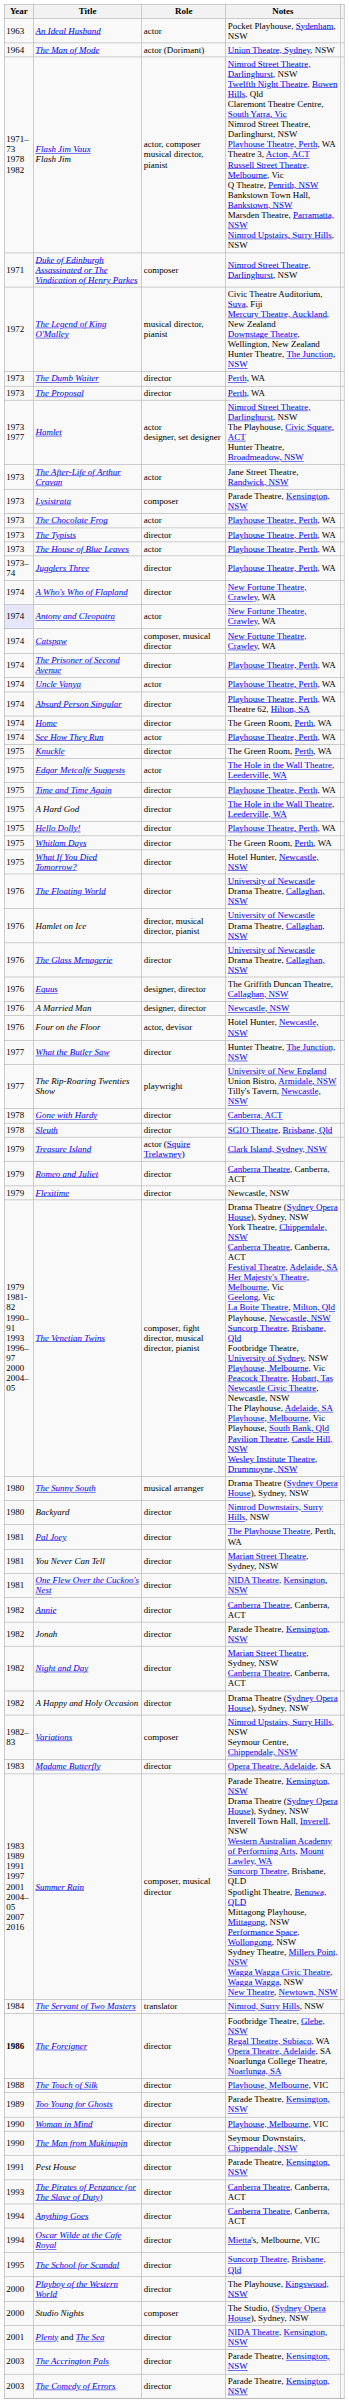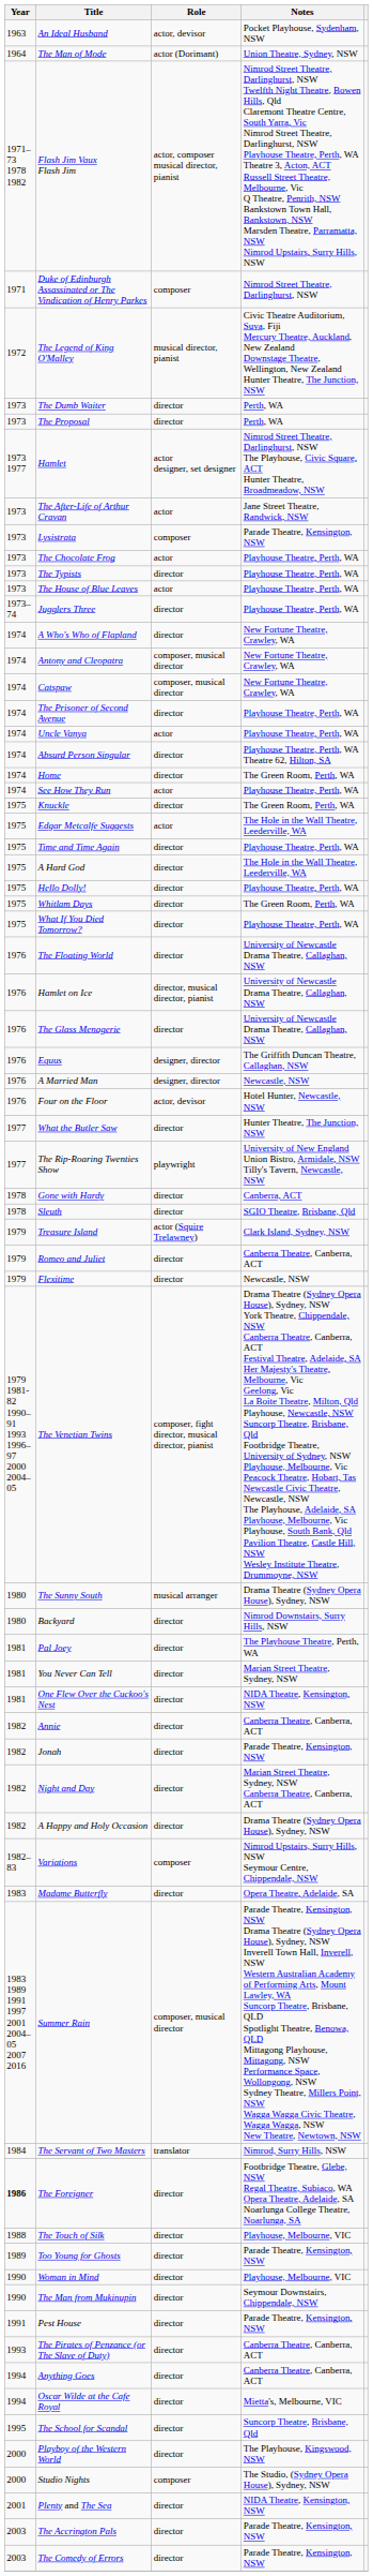 <table class="wikitable sortable">
 <tr>
 <th>Year</th>
 <th>Title</th>
 <th>Role</th>
 <th>Notes</th>
 <th class=unsortable></th>
 </tr>
 <tr>
 <td>1963</td>
 <td><em><a href='#'>An Ideal Husband</a></em></td>
-<td>actor</td>
+<td>actor, devisor</td>
 <td>Pocket Playhouse, <a href='#'>Sydenham</a>, NSW</td>
 <td></td>
 </tr>
 <tr>
 <td>1964</td>
 <td><em><a href='#'>The Man of Mode</a></em></td>
 <td>actor (Dorimant)</td>
 <td><a href='#'>Union Theatre, Sydney</a>, NSW</td>
 <td></td>
 </tr>
 <tr>
 <td>1971–73<br>1978<br>1982</td>
 <td><em><a href='#'>Flash Jim Vaux</a></em><br><em>Flash Jim</em></td>
 <td>actor, composer<br>musical director, pianist</td>
 <td><a href='#'>Nimrod Street Theatre, Darlinghurst</a>, NSW<br><a href='#'>Twelfth Night Theatre</a>, <a href='#'>Bowen Hills</a>, Qld<br>Claremont Theatre Centre, <a href='#'>South Yarra, Vic</a><br>Nimrod Street Theatre, Darlinghurst, NSW<br><a href='#'>Playhouse Theatre, Perth</a>, WA<br>Theatre 3, <a href='#'>Acton, ACT</a><br><a href='#'>Russell Street Theatre, Melbourne</a>, Vic<br>Q Theatre, <a href='#'>Penrith, NSW</a><br>Bankstown Town Hall, <a href='#'>Bankstown, NSW</a><br>Marsden Theatre, <a href='#'>Parramatta, NSW</a><br><a href='#'>Nimrod Upstairs, Surry Hills</a>, NSW</td>
 <td><br><br><br><br><br><br><br><br><br><br></td>
 </tr>
 <tr>
 <td>1971</td>
 <td><em><a href='#'>Duke of Edinburgh Assassinated or The Vindication of Henry Parkes</a></em></td>
 <td>composer</td>
 <td><a href='#'>Nimrod Street Theatre, Darlinghurst</a>, NSW</td>
 <td></td>
 </tr>
 <tr>
 <td>1972</td>
 <td><em><a href='#'>The Legend of King O'Malley</a></em></td>
 <td>musical director, pianist</td>
 <td>Civic Theatre Auditorium, <a href='#'>Suva</a>, Fiji<br><a href='#'>Mercury Theatre, Auckland</a>, New Zealand<br><a href='#'>Downstage Theatre</a>, Wellington, New Zealand<br>Hunter Theatre, <a href='#'>The Junction, NSW</a></td>
 <td><br><br><br></td>
 </tr>
 <tr>
 <td>1973</td>
 <td><em><a href='#'>The Dumb Waiter</a></em></td>
 <td>director</td>
 <td><a href='#'>Perth</a>, WA</td>
 <td></td>
 </tr>
 <tr>
 <td>1973</td>
 <td><em><a href='#'>The Proposal</a></em></td>
 <td>director</td>
 <td><a href='#'>Perth</a>, WA</td>
 <td></td>
 </tr>
 <tr>
 <td>1973<br>1977</td>
 <td><em><a href='#'>Hamlet</a></em></td>
 <td>actor<br>designer, set designer</td>
 <td><a href='#'>Nimrod Street Theatre, Darlinghurst</a>, NSW<br>The Playhouse, <a href='#'>Civic Square, ACT</a><br>Hunter Theatre, <a href='#'>Broadmeadow, NSW</a></td>
 <td><br><br></td>
 </tr>
 <tr>
 <td>1973</td>
 <td><em><a href='#'>The After-Life of Arthur Cravan</a></em></td>
 <td>actor</td>
 <td>Jane Street Theatre, <a href='#'>Randwick, NSW</a></td>
 <td></td>
 </tr>
 <tr>
 <td>1973</td>
 <td><em><a href='#'>Lysistrata</a></em></td>
 <td>composer</td>
 <td>Parade Theatre, <a href='#'>Kensington, NSW</a></td>
 <td></td>
 </tr>
 <tr>
 <td>1973</td>
 <td><em><a href='#'>The Chocolate Frog </a></em></td>
 <td>actor</td>
 <td><a href='#'>Playhouse Theatre, Perth</a>, WA</td>
 <td></td>
 </tr>
 <tr>
 <td>1973</td>
 <td><em><a href='#'>The Typists</a></em></td>
 <td>director</td>
 <td><a href='#'>Playhouse Theatre, Perth</a>, WA</td>
 <td></td>
 </tr>
 <tr>
 <td>1973</td>
 <td><em><a href='#'>The House of Blue Leaves</a></em></td>
 <td>actor</td>
 <td><a href='#'>Playhouse Theatre, Perth</a>, WA</td>
 <td></td>
 </tr>
 <tr>
 <td>1973–74</td>
 <td><em><a href='#'>Jugglers Three</a></em></td>
 <td>director</td>
 <td><a href='#'>Playhouse Theatre, Perth</a>, WA</td>
 <td></td>
 </tr>
 <tr>
 <td>1974</td>
 <td><em><a href='#'>A Who's Who of Flapland</a></em></td>
 <td>director</td>
 <td><a href='#'>New Fortune Theatre, Crawley</a>, WA</td>
 <td></td>
 </tr>
 <tr>
-<td style="background: lavender;">1974</td>
+<td>1974</td>
 <td><em><a href='#'>Antony and Cleopatra</a></em></td>
-<td>actor</td>
+<td>composer, musical director</td>
 <td><a href='#'>New Fortune Theatre, Crawley</a>, WA</td>
 <td></td>
 </tr>
 <tr>
 <td>1974</td>
 <td><em><a href='#'>Catspaw</a></em></td>
 <td>composer, musical director</td>
 <td><a href='#'>New Fortune Theatre, Crawley</a>, WA</td>
 <td></td>
 </tr>
 <tr>
 <td>1974</td>
 <td><em><a href='#'>The Prisoner of Second Avenue</a></em></td>
 <td>director</td>
 <td><a href='#'>Playhouse Theatre, Perth</a>, WA</td>
 <td></td>
 </tr>
 <tr>
 <td>1974</td>
 <td><em><a href='#'>Uncle Vanya</a></em></td>
 <td>actor</td>
 <td><a href='#'>Playhouse Theatre, Perth</a>, WA</td>
 <td></td>
 </tr>
 <tr>
 <td>1974</td>
 <td><em><a href='#'>Absurd Person Singular</a></em></td>
 <td>director</td>
 <td><a href='#'>Playhouse Theatre, Perth</a>, WA<br>Theatre 62, <a href='#'>Hilton, SA</a></td>
 <td><br></td>
 </tr>
 <tr>
 <td>1974</td>
 <td><em><a href='#'>Home</a></em></td>
 <td>director</td>
 <td>The Green Room, <a href='#'>Perth</a>, WA</td>
 <td></td>
 </tr>
 <tr>
 <td>1974</td>
 <td><em><a href='#'>See How They Run</a></em></td>
 <td>actor</td>
 <td><a href='#'>Playhouse Theatre, Perth</a>, WA</td>
 <td></td>
 </tr>
 <tr>
 <td>1975</td>
 <td><em><a href='#'>Knuckle</a></em></td>
 <td>director</td>
 <td>The Green Room, <a href='#'>Perth</a>, WA</td>
 <td></td>
 </tr>
 <tr>
 <td>1975</td>
 <td><em><a href='#'>Edgar Metcalfe Suggests</a></em></td>
 <td>actor</td>
 <td><a href='#'>The Hole in the Wall Theatre</a>, <a href='#'>Leederville, WA</a></td>
 <td></td>
 </tr>
 <tr>
 <td>1975</td>
 <td><em><a href='#'>Time and Time Again</a></em></td>
 <td>director</td>
 <td><a href='#'>Playhouse Theatre, Perth</a>, WA</td>
 <td></td>
 </tr>
 <tr>
 <td>1975</td>
 <td><em>A Hard God</em></td>
 <td>director</td>
 <td><a href='#'>The Hole in the Wall Theatre</a>, <a href='#'>Leederville, WA</a></td>
 <td></td>
 </tr>
 <tr>
 <td>1975</td>
 <td><em><a href='#'>Hello Dolly!</a></em></td>
 <td>director</td>
 <td><a href='#'>Playhouse Theatre, Perth</a>, WA</td>
 <td><br></td>
 </tr>
 <tr>
 <td>1975</td>
 <td><em><a href='#'>Whitlam Days</a></em></td>
 <td>director</td>
 <td>The Green Room, <a href='#'>Perth</a>, WA</td>
 <td></td>
 </tr>
 <tr>
 <td>1975</td>
 <td><em><a href='#'>What If You Died Tomorrow?</a></em></td>
 <td>director</td>
-<td>Hotel Hunter, <a href='#'>Newcastle, NSW</a></td>
+<td><a href='#'>Playhouse Theatre, Perth</a>, WA</td>
 <td></td>
 </tr>
 <tr>
 <td>1976</td>
 <td><em><a href='#'>The Floating World</a></em></td>
 <td>director</td>
 <td><a href='#'>University of Newcastle</a> Drama Theatre, <a href='#'>Callaghan, NSW</a></td>
 <td></td>
 </tr>
 <tr>
 <td>1976</td>
 <td><em>Hamlet on Ice</em></td>
 <td>director, musical director, pianist</td>
 <td><a href='#'>University of Newcastle</a> Drama Theatre, <a href='#'>Callaghan, NSW</a></td>
 <td></td>
 </tr>
 <tr>
 <td>1976</td>
 <td><em><a href='#'>The Glass Menagerie</a></em></td>
 <td>director</td>
 <td><a href='#'>University of Newcastle</a> Drama Theatre, <a href='#'>Callaghan, NSW</a></td>
 <td></td>
 </tr>
 <tr>
 <td>1976</td>
 <td><em><a href='#'>Equus</a></em></td>
 <td>designer, director</td>
 <td>The Griffith Duncan Theatre, <a href='#'>Callaghan, NSW</a></td>
 <td></td>
 </tr>
 <tr>
 <td>1976</td>
 <td><em>A Married Man</em></td>
 <td>designer, director</td>
 <td><a href='#'>Newcastle, NSW</a></td>
 <td></td>
 </tr>
 <tr>
 <td>1976</td>
 <td><em>Four on the Floor</em></td>
 <td>actor, devisor</td>
 <td>Hotel Hunter, <a href='#'>Newcastle, NSW</a></td>
 <td></td>
 </tr>
 <tr>
 <td>1977</td>
 <td><em><a href='#'>What the Butler Saw</a></em></td>
 <td>director</td>
 <td>Hunter Theatre, <a href='#'>The Junction, NSW</a></td>
 <td></td>
 </tr>
 <tr>
 <td>1977</td>
 <td><em>The Rip-Roaring Twenties Show</em></td>
 <td>playwright</td>
 <td><a href='#'>University of New England</a> Union Bistro, <a href='#'>Armidale, NSW</a><br>Tilly's Tavern, <a href='#'>Newcastle, NSW</a></td>
 <td><br></td>
 </tr>
 <tr>
 <td>1978</td>
 <td><em><a href='#'>Gone with Hardy</a></em></td>
 <td>director</td>
 <td><a href='#'>Canberra, ACT</a></td>
 <td></td>
 </tr>
 <tr>
 <td>1978</td>
 <td><em><a href='#'>Sleuth</a></em></td>
 <td>director</td>
 <td><a href='#'>SGIO Theatre</a>, <a href='#'>Brisbane, Qld</a></td>
 <td></td>
 </tr>
 <tr>
 <td>1979</td>
 <td><em><a href='#'>Treasure Island</a></em></td>
 <td>actor (<a href='#'>Squire Trelawney</a>)</td>
 <td><a href='#'>Clark Island, Sydney, NSW</a></td>
 <td></td>
 </tr>
 <tr>
 <td>1979</td>
 <td><em><a href='#'>Romeo and Juliet</a></em></td>
 <td>director</td>
 <td><a href='#'>Canberra Theatre</a>, Canberra, ACT</td>
 <td></td>
 </tr>
 <tr>
 <td>1979</td>
 <td><em><a href='#'>Flexitime</a></em></td>
 <td>director</td>
 <td>Newcastle, NSW</td>
 <td><br></td>
 </tr>
 <tr>
 <td>1979<br>1981-82<br>1990–91<br>1993<br>1996–97<br>2000<br>2004–05</td>
 <td><em><a href='#'>The Venetian Twins</a></em></td>
 <td>composer, fight director, musical director, pianist</td>
 <td>Drama Theatre (<a href='#'>Sydney Opera House</a>), Sydney, NSW<br>York Theatre, <a href='#'>Chippendale, NSW</a><br><a href='#'>Canberra Theatre</a>, Canberra, ACT<br><a href='#'>Festival Theatre</a>, <a href='#'>Adelaide, SA</a><br><a href='#'>Her Majesty's Theatre, Melbourne</a>, Vic<br><a href='#'>Geelong</a>, Vic<br><a href='#'>La Boite Theatre</a>, <a href='#'>Milton, Qld</a><br>Playhouse, <a href='#'>Newcastle, NSW</a><br><a href='#'>Suncorp Theatre</a>, <a href='#'>Brisbane, Qld</a><br>Footbridge Theatre, <a href='#'>University of Sydney</a>, NSW<br><a href='#'>Playhouse, Melbourne</a>, Vic<br><a href='#'>Peacock Theatre</a>, <a href='#'>Hobart, Tas</a><br><a href='#'>Newcastle Civic Theatre</a>, Newcastle, NSW<br>The Playhouse, <a href='#'>Adelaide, SA</a><br><a href='#'>Playhouse, Melbourne</a>, Vic<br>Playhouse, <a href='#'>South Bank, Qld</a><br><a href='#'>Pavilion Theatre</a>, <a href='#'>Castle Hill, NSW</a><br><a href='#'>Wesley Institute Theatre</a>, <a href='#'>Drummoyne, NSW</a></td>
 <td><br><br><br><br><br><br><br><br><br><br><br><br><br><br><br><br><br><br></td>
 </tr>
 <tr>
 <td>1980</td>
 <td><em><a href='#'>The Sunny South</a></em></td>
 <td>musical arranger</td>
 <td>Drama Theatre (<a href='#'>Sydney Opera House</a>), Sydney, NSW</td>
 <td></td>
 </tr>
 <tr>
 <td>1980</td>
 <td><em>Backyard</em></td>
 <td>director</td>
 <td><a href='#'>Nimrod Downstairs, Surry Hills</a>, NSW</td>
 <td></td>
 </tr>
 <tr>
 <td>1981</td>
 <td><em><a href='#'>Pal Joey</a></em></td>
 <td>director</td>
 <td><a href='#'>The Playhouse Theatre</a>, Perth, WA</td>
 <td></td>
 </tr>
 <tr>
 <td>1981</td>
 <td><em>You Never Can Tell</em></td>
 <td>director</td>
 <td><a href='#'>Marian Street Theatre</a>, Sydney, NSW</td>
 <td></td>
 </tr>
 <tr>
 <td>1981</td>
 <td><em><a href='#'>One Flew Over the Cuckoo's Nest</a></em></td>
 <td>director</td>
 <td><a href='#'>NIDA Theatre</a>, <a href='#'>Kensington, NSW</a></td>
 <td></td>
 </tr>
 <tr>
 <td>1982</td>
 <td><em><a href='#'>Annie</a></em></td>
 <td>director</td>
 <td><a href='#'>Canberra Theatre</a>, Canberra, ACT</td>
 <td></td>
 </tr>
 <tr>
 <td>1982</td>
 <td><em>Jonah</em></td>
 <td>director</td>
 <td>Parade Theatre, <a href='#'>Kensington, NSW</a></td>
 <td></td>
 </tr>
 <tr>
 <td>1982</td>
 <td><em><a href='#'>Night and Day</a></em></td>
 <td>director</td>
 <td><a href='#'>Marian Street Theatre</a>, Sydney, NSW<br><a href='#'>Canberra Theatre</a>, Canberra, ACT</td>
 <td><br></td>
 </tr>
 <tr>
 <td>1982</td>
 <td><em>A Happy and Holy Occasion</em></td>
 <td>director</td>
 <td>Drama Theatre (<a href='#'>Sydney Opera House</a>), Sydney, NSW</td>
 <td></td>
 </tr>
 <tr>
 <td>1982–83</td>
 <td><em><a href='#'>Variations</a></em></td>
 <td>composer</td>
 <td><a href='#'>Nimrod Upstairs, Surry Hills</a>, NSW<br>Seymour Centre, <a href='#'>Chippendale, NSW</a></td>
 <td><br><br></td>
 </tr>
 <tr>
 <td>1983</td>
 <td><em><a href='#'>Madame Butterfly</a></em></td>
 <td>director</td>
 <td><a href='#'>Opera Theatre, Adelaide</a>, SA</td>
 <td></td>
 </tr>
 <tr>
 <td>1983<br>1989<br>1991<br>1997<br>2001<br>2004–05<br>2007<br>2016</td>
 <td><em><a href='#'>Summer Rain</a></em></td>
 <td>composer, musical director</td>
 <td>Parade Theatre, <a href='#'>Kensington, NSW</a><br>Drama Theatre (<a href='#'>Sydney Opera House</a>), Sydney, NSW<br>Inverell Town Hall, <a href='#'>Inverell</a>, NSW<br><a href='#'>Western Australian Academy of Performing Arts</a>, <a href='#'>Mount Lawley, WA</a><br><a href='#'>Suncorp Theatre</a>, Brisbane, QLD<br>Spotlight Theatre, <a href='#'>Benowa, QLD</a><br>Mittagong Playhouse, <a href='#'>Mittagong</a>, NSW<br><a href='#'>Performance Space</a>, <a href='#'>Wollongong</a>, NSW<br>Sydney Theatre, <a href='#'>Millers Point, NSW</a><br><a href='#'>Wagga Wagga Civic Theatre</a>, <a href='#'>Wagga Wagga</a>, NSW<br><a href='#'>New Theatre</a>, <a href='#'>Newtown, NSW</a><br></td>
 <td><br><br><br><br><br><br><br><br><br><br></td>
 </tr>
 <tr>
 <td>1984</td>
 <td><em><a href='#'>The Servant of Two Masters</a></em></td>
 <td>translator</td>
 <td><a href='#'>Nimrod, Surry Hills</a>, NSW</td>
 <td></td>
 </tr>
 <tr>
 <td><strong>1986</strong></td>
 <td><em><a href='#'>The Foreigner</a></em></td>
 <td>director</td>
 <td>Footbridge Theatre, <a href='#'>Glebe, NSW</a><br><a href='#'>Regal Theatre, Subiaco</a>, WA<br><a href='#'>Opera Theatre, Adelaide</a>, SA<br>Noarlunga College Theatre, <a href='#'>Noarlunga, SA</a></td>
 <td><br><br><br></td>
 </tr>
 <tr>
 <td>1988</td>
 <td><em><a href='#'>The Touch of Silk</a></em></td>
 <td>director</td>
 <td><a href='#'>Playhouse, Melbourne</a>, VIC</td>
 <td></td>
 </tr>
 <tr>
 <td>1989</td>
 <td><em><a href='#'>Too Young for Ghosts</a></em></td>
 <td>director</td>
 <td>Parade Theatre, <a href='#'>Kensington, NSW</a></td>
 <td></td>
 </tr>
 <tr>
 <td>1990</td>
 <td><em><a href='#'>Woman in Mind</a></em></td>
 <td>director</td>
 <td><a href='#'>Playhouse, Melbourne</a>, VIC</td>
 <td></td>
 </tr>
 <tr>
 <td>1990</td>
 <td><em><a href='#'>The Man from Mukinupin</a></em></td>
 <td>director</td>
 <td>Seymour Downstairs, <a href='#'>Chippendale, NSW</a></td>
 <td></td>
 </tr>
 <tr>
 <td>1991</td>
 <td><em>Pest House</em></td>
 <td>director</td>
 <td>Parade Theatre, <a href='#'>Kensington, NSW</a></td>
 <td></td>
 </tr>
 <tr>
 <td>1993</td>
 <td><em><a href='#'>The Pirates of Penzance (or The Slave of Duty)</a></em></td>
 <td>director</td>
 <td><a href='#'>Canberra Theatre</a>, Canberra, ACT</td>
 <td></td>
 </tr>
 <tr>
 <td>1994</td>
 <td><em><a href='#'>Anything Goes</a></em></td>
 <td>director</td>
 <td><a href='#'>Canberra Theatre</a>, Canberra, ACT</td>
 <td></td>
 </tr>
 <tr>
 <td>1994</td>
 <td><em><a href='#'>Oscar Wilde at the Cafe Royal</a></em></td>
 <td>director</td>
 <td><a href='#'>Mietta</a>'s, Melbourne, VIC</td>
 <td></td>
 </tr>
 <tr>
 <td>1995</td>
 <td><em><a href='#'>The School for Scandal</a></em></td>
 <td>director</td>
 <td><a href='#'>Suncorp Theatre</a>, <a href='#'>Brisbane, Qld</a></td>
 <td></td>
 </tr>
 <tr>
 <td>2000</td>
 <td><em><a href='#'>Playboy of the Western World</a></em></td>
 <td>director</td>
 <td>The Playhouse, <a href='#'>Kingswood, NSW</a></td>
 <td></td>
 </tr>
 <tr>
 <td>2000</td>
 <td><em>Studio Nights</em></td>
 <td>composer</td>
 <td>The Studio, (<a href='#'>Sydney Opera House</a>), Sydney, NSW</td>
 <td></td>
 </tr>
 <tr>
 <td>2001</td>
 <td><em><a href='#'>Plenty</a></em> and <em><a href='#'>The Sea</a></em></td>
 <td>director</td>
 <td><a href='#'>NIDA Theatre</a>, <a href='#'>Kensington, NSW</a></td>
 <td></td>
 </tr>
 <tr>
 <td>2003</td>
 <td><em><a href='#'>The Accrington Pals</a></em></td>
 <td>director</td>
 <td>Parade Theatre, <a href='#'>Kensington, NSW</a></td>
 <td></td>
 </tr>
 <tr>
 <td>2003</td>
 <td><em><a href='#'>The Comedy of Errors</a></em></td>
 <td>director</td>
 <td>Parade Theatre, <a href='#'>Kensington, NSW</a></td>
 <td></td>
 </tr>
 <tr>
 </tr>
 </table>
